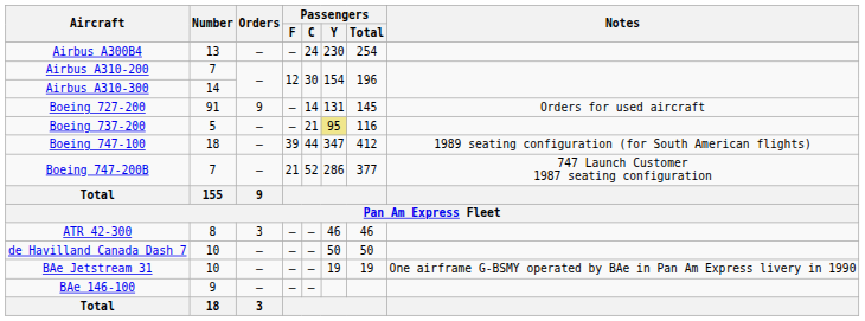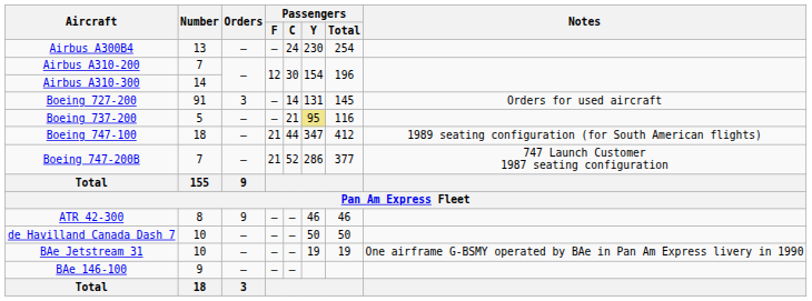 <table class="wikitable" style="margin:1em auto; text-align:center;">
 <tr>
 <th rowspan=2>Aircraft</th>
 <th rowspan=2>Number</th>
 <th rowspan=2>Orders</th>
 <th colspan=4>Passengers</th>
 <th rowspan=2>Notes</th>
 </tr>
 <tr>
 <th><abbr>F</abbr></th>
 <th><abbr>C</abbr></th>
 <th><abbr>Y</abbr></th>
 <th>Total</th>
 </tr>
 <tr>
 <td><a href='#'>Airbus A300B4</a></td>
 <td>13</td>
 <td>—</td>
 <td>—</td>
 <td>24</td>
 <td>230</td>
 <td>254</td>
 <td></td>
 </tr>
 <tr>
 <td><a href='#'>Airbus A310-200</a></td>
 <td>7</td>
 <td rowspan=2>—</td>
 <td rowspan=2>12</td>
 <td rowspan=2>30</td>
 <td rowspan=2>154</td>
 <td rowspan=2>196</td>
 <td rowspan=2></td>
 </tr>
 <tr>
 <td><a href='#'>Airbus A310-300</a></td>
 <td>14</td>
 </tr>
 <tr>
 <td><a href='#'>Boeing 727-200</a></td>
 <td>91</td>
-<td>9</td>
+<td>3</td>
 <td>—</td>
 <td>14</td>
 <td>131</td>
 <td>145</td>
 <td>Orders for used aircraft</td>
 </tr>
 <tr>
 <td><a href='#'>Boeing 737-200</a></td>
 <td>5</td>
 <td>—</td>
 <td>—</td>
 <td>21</td>
 <td style="background: khaki;">95</td>
 <td>116</td>
 <td></td>
 </tr>
 <tr>
 <td><a href='#'>Boeing 747-100</a></td>
 <td>18</td>
 <td>—</td>
-<td>39</td>
+<td>21</td>
 <td>44</td>
 <td>347</td>
 <td>412</td>
 <td>1989 seating configuration (for South American flights)</td>
 </tr>
 <tr>
 <td><a href='#'>Boeing 747-200B</a></td>
 <td>7</td>
 <td>—</td>
 <td>21</td>
 <td>52</td>
 <td>286</td>
 <td>377</td>
 <td>747 Launch Customer<br>1987 seating configuration</td>
 </tr>
 <tr>
 <th>Total</th>
 <th>155</th>
 <th>9</th>
 <th colspan=4></th>
 <th></th>
 </tr>
 <tr>
 <th colspan=8><a href='#'>Pan Am Express</a> Fleet</th>
 </tr>
 <tr>
 <td><a href='#'>ATR 42-300</a></td>
 <td>8</td>
-<td>3</td>
+<td>9</td>
 <td>—</td>
 <td>—</td>
 <td>46</td>
 <td>46</td>
 <td></td>
 </tr>
 <tr>
 <td><a href='#'>de Havilland Canada Dash 7</a></td>
 <td>10</td>
 <td>—</td>
 <td>—</td>
 <td>—</td>
 <td>50</td>
 <td>50</td>
 <td></td>
 </tr>
 <tr>
 <td><a href='#'>BAe Jetstream 31</a></td>
 <td>10</td>
 <td>—</td>
 <td>—</td>
 <td>—</td>
 <td>19</td>
 <td>19</td>
 <td>One airframe G-BSMY operated by BAe in Pan Am Express livery in 1990</td>
 </tr>
 <tr>
 <td><a href='#'>BAe 146-100</a></td>
 <td>9 </td>
 <td>—</td>
 <td>—</td>
 <td>—</td>
 <td></td>
 <td></td>
 <td></td>
 </tr>
 <tr>
 <th>Total</th>
 <th>18</th>
 <th>3</th>
 <th colspan=4></th>
 <th></th>
 </tr>
 </table>
